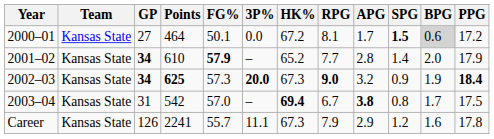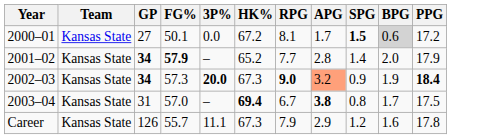 <table class="wikitable">
 <tr>
 <th>Year</th>
 <th>Team</th>
 <th>GP</th>
-<th>Points</th>
 <th>FG%</th>
 <th>3P%</th>
 <th>HK%</th>
 <th>RPG</th>
 <th>APG</th>
 <th>SPG</th>
 <th>BPG</th>
 <th>PPG</th>
 </tr>
 <tr>
 <td>2000–01</td>
 <td><a href='#'>Kansas State</a></td>
 <td>27</td>
-<td>464</td>
 <td>50.1</td>
 <td>0.0</td>
 <td>67.2</td>
 <td>8.1</td>
 <td>1.7</td>
 <td><strong>1.5</strong></td>
 <td style="background: lightgrey;">0.6</td>
 <td>17.2</td>
 </tr>
 <tr>
 <td>2001–02</td>
 <td>Kansas State</td>
 <td><strong>34</strong></td>
-<td>610</td>
 <td><strong>57.9</strong></td>
 <td>–</td>
 <td>65.2</td>
 <td>7.7</td>
 <td>2.8</td>
 <td>1.4</td>
 <td>2.0</td>
 <td>17.9</td>
 </tr>
 <tr>
 <td>2002–03</td>
 <td>Kansas State</td>
 <td><strong>34</strong></td>
-<td><strong>625</strong></td>
 <td>57.3</td>
 <td><strong>20.0</strong></td>
 <td>67.3</td>
 <td><strong>9.0</strong></td>
-<td>3.2</td>
+<td style="background: lightsalmon;">3.2</td>
 <td>0.9</td>
 <td>1.9</td>
 <td><strong>18.4</strong></td>
 </tr>
 <tr>
 <td>2003–04</td>
 <td>Kansas State</td>
 <td>31</td>
-<td>542</td>
 <td>57.0</td>
 <td>–</td>
 <td><strong>69.4</strong></td>
 <td>6.7</td>
 <td><strong>3.8</strong></td>
 <td>0.8</td>
 <td>1.7</td>
 <td>17.5</td>
 </tr>
 <tr>
 <td>Career</td>
 <td>Kansas State</td>
 <td>126</td>
-<td>2241</td>
 <td>55.7</td>
 <td>11.1</td>
 <td>67.3</td>
 <td>7.9</td>
 <td>2.9</td>
 <td>1.2</td>
 <td>1.6</td>
 <td>17.8</td>
 </tr>
 </table>
